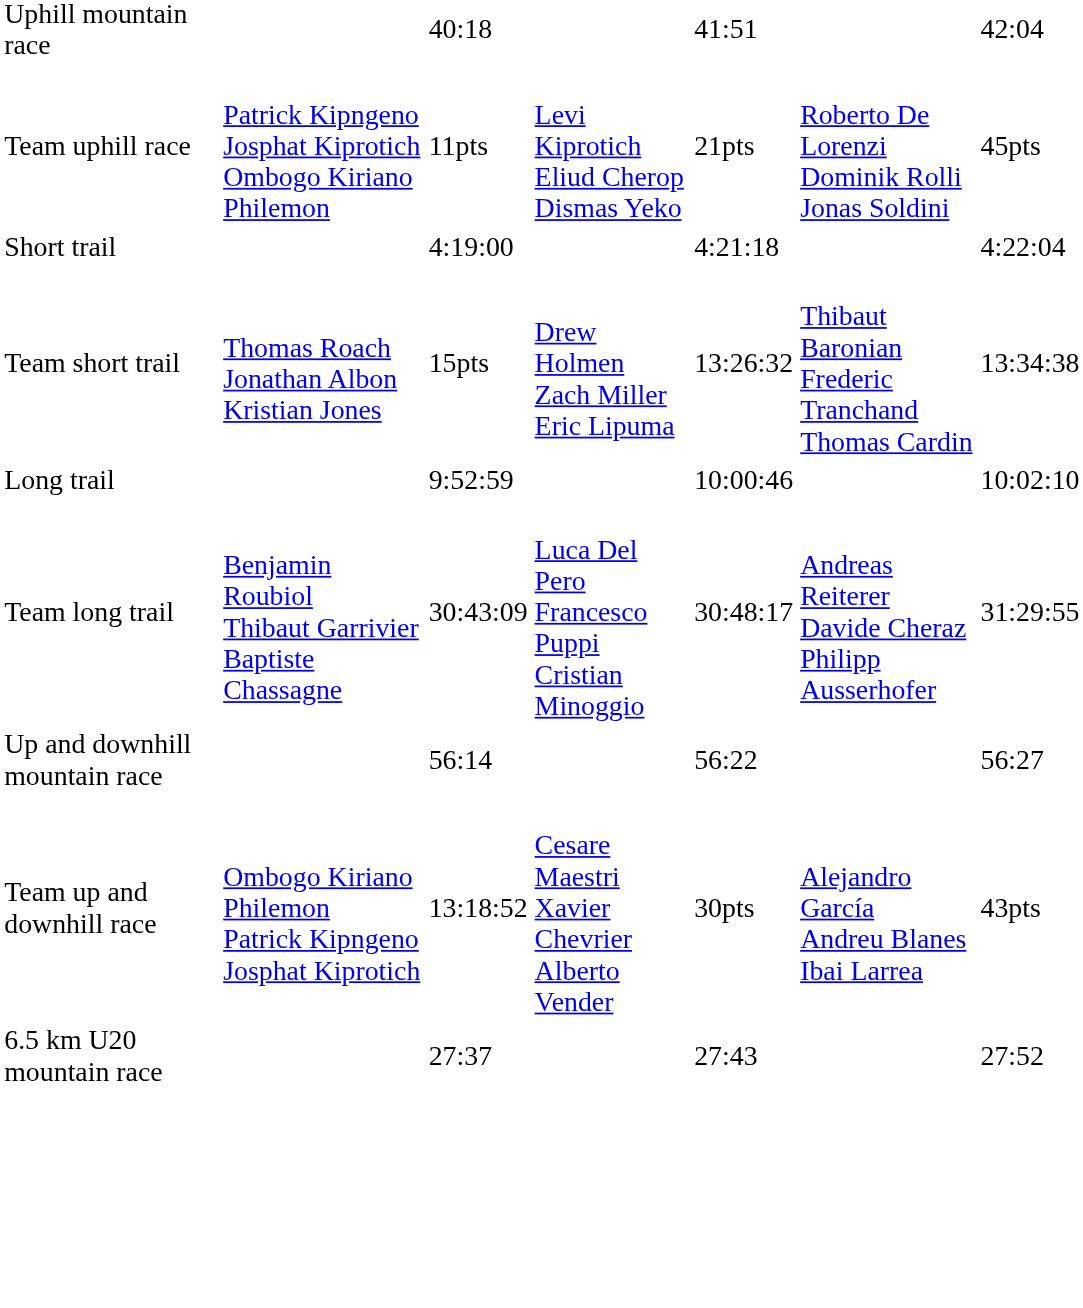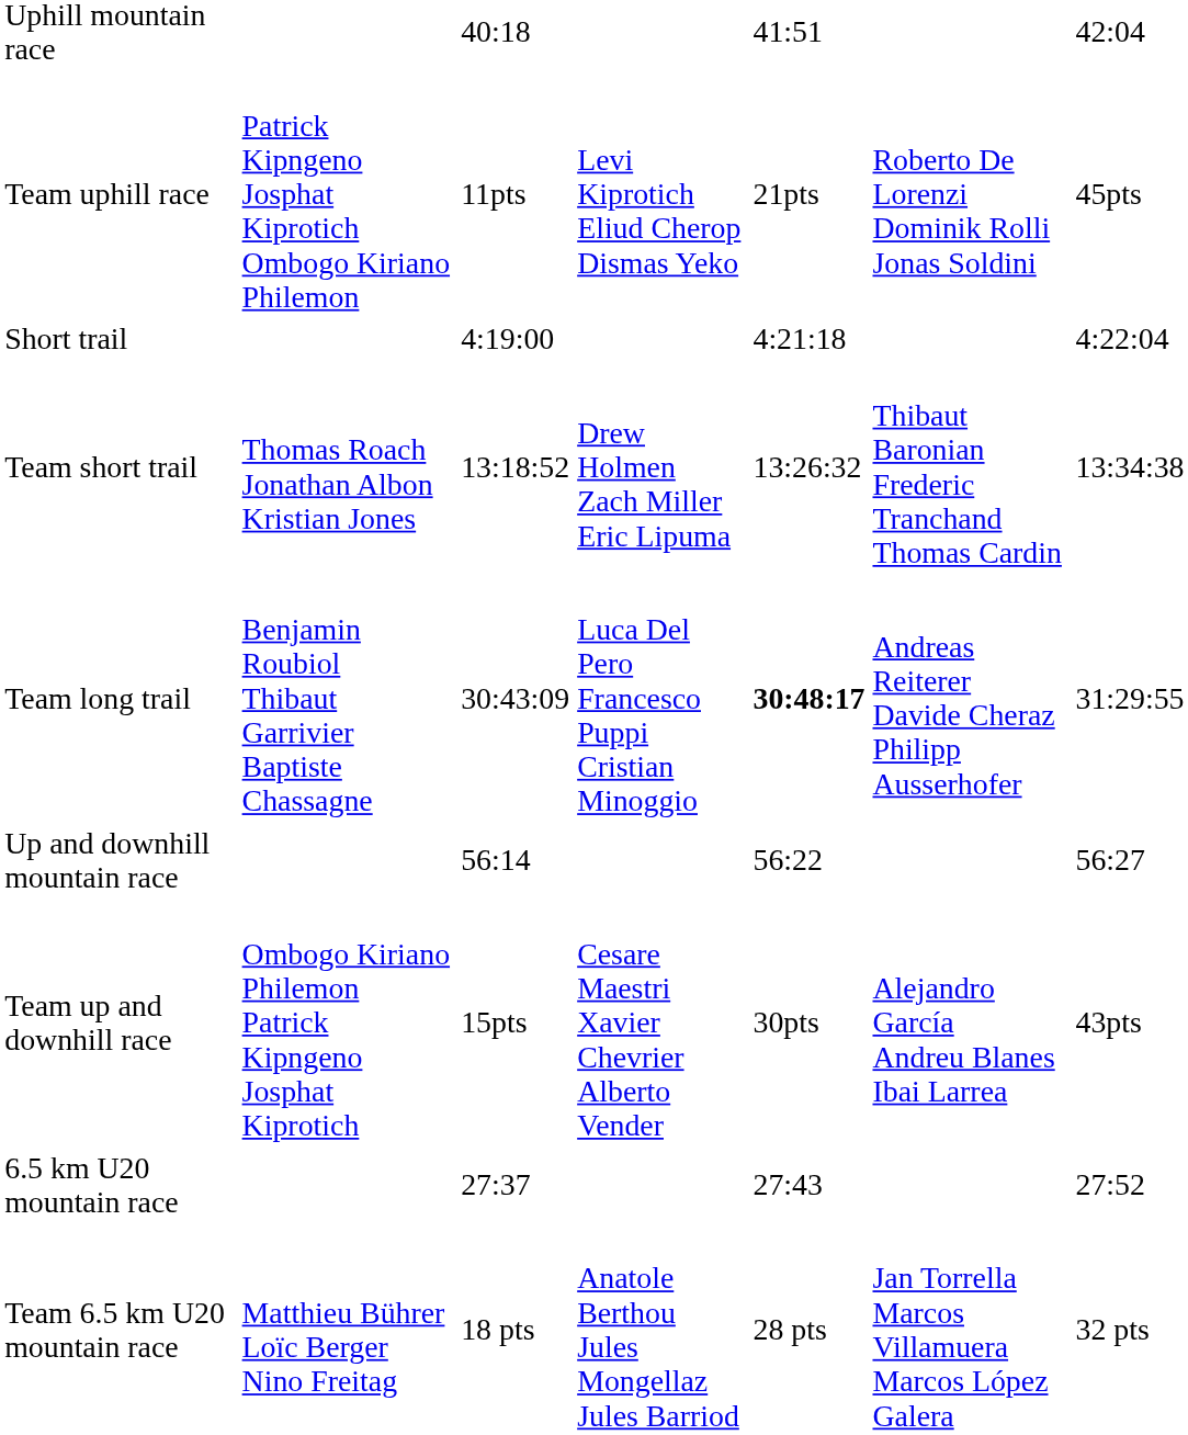 <table>
 <tr>
 <td>Uphill mountain race</td>
 <td></td>
 <td>40:18</td>
 <td></td>
 <td>41:51</td>
 <td></td>
 <td>42:04</td>
 </tr>
 <tr>
 <td>Team uphill race</td>
 <td><br><a href='#'>Patrick Kipngeno</a><br><a href='#'>Josphat Kiprotich</a><br><a href='#'>Ombogo Kiriano Philemon</a></td>
 <td>11pts</td>
 <td><br><a href='#'>Levi Kiprotich</a><br><a href='#'>Eliud Cherop</a><br><a href='#'>Dismas Yeko</a></td>
 <td>21pts</td>
 <td><br><a href='#'>Roberto De Lorenzi</a><br><a href='#'>Dominik Rolli</a><br><a href='#'>Jonas Soldini</a></td>
 <td>45pts</td>
 </tr>
 <tr>
 <td>Short trail</td>
 <td></td>
 <td>4:19:00</td>
 <td></td>
 <td>4:21:18</td>
 <td></td>
 <td>4:22:04</td>
 </tr>
 <tr>
 <td>Team short trail</td>
 <td><br><a href='#'>Thomas Roach</a><br><a href='#'>Jonathan Albon</a><br><a href='#'>Kristian Jones</a></td>
-<td>15pts</td>
+<td>13:18:52</td>
 <td><br><a href='#'>Drew Holmen</a><br><a href='#'>Zach Miller</a><br><a href='#'>Eric Lipuma</a></td>
 <td>13:26:32</td>
 <td><br><a href='#'>Thibaut Baronian</a><br><a href='#'>Frederic Tranchand</a><br><a href='#'>Thomas Cardin</a></td>
 <td>13:34:38</td>
 </tr>
 <tr>
-<td>Long trail</td>
-<td></td>
-<td>9:52:59</td>
-<td></td>
-<td>10:00:46</td>
-<td></td>
-<td>10:02:10</td>
-</tr>
-<tr>
 <td>Team long trail</td>
 <td><br><a href='#'>Benjamin Roubiol</a><br><a href='#'>Thibaut Garrivier</a><br><a href='#'>Baptiste Chassagne</a></td>
 <td>30:43:09</td>
 <td><br><a href='#'>Luca Del Pero</a><br><a href='#'>Francesco Puppi</a><br><a href='#'>Cristian Minoggio</a></td>
-<td>30:48:17</td>
+<td><strong>30:48:17</strong></td>
 <td><br><a href='#'>Andreas Reiterer</a><br><a href='#'>Davide Cheraz</a><br><a href='#'>Philipp Ausserhofer</a></td>
 <td>31:29:55</td>
 </tr>
 <tr>
 <td>Up and downhill mountain race</td>
 <td></td>
 <td>56:14</td>
 <td></td>
 <td>56:22</td>
 <td></td>
 <td>56:27</td>
 </tr>
 <tr>
 <td>Team up and downhill race</td>
 <td><br><a href='#'>Ombogo Kiriano Philemon</a><br><a href='#'>Patrick Kipngeno</a><br><a href='#'>Josphat Kiprotich</a></td>
-<td>13:18:52</td>
+<td>15pts</td>
 <td><br><a href='#'>Cesare Maestri</a><br><a href='#'>Xavier Chevrier</a><br><a href='#'>Alberto Vender</a></td>
 <td>30pts</td>
 <td><br><a href='#'>Alejandro García</a><br><a href='#'>Andreu Blanes</a><br><a href='#'>Ibai Larrea</a></td>
 <td>43pts</td>
 </tr>
 <tr>
 <td>6.5 km U20 mountain race</td>
 <td></td>
 <td>27:37</td>
 <td></td>
 <td>27:43</td>
 <td></td>
 <td>27:52</td>
 </tr>
+<tr>
+<td>Team 6.5 km U20 mountain race</td>
+<td><br><a href='#'>Matthieu Bührer</a><br><a href='#'>Loïc Berger</a><br><a href='#'>Nino Freitag</a></td>
+<td>18 pts</td>
+<td><br><a href='#'>Anatole Berthou</a><br><a href='#'>Jules Mongellaz</a><br><a href='#'>Jules Barriod</a></td>
+<td>28 pts</td>
+<td><br><a href='#'>Jan Torrella</a><br><a href='#'>Marcos Villamuera</a><br><a href='#'>Marcos López Galera</a></td>
+<td>32 pts</td>
+</tr>
 </table>
